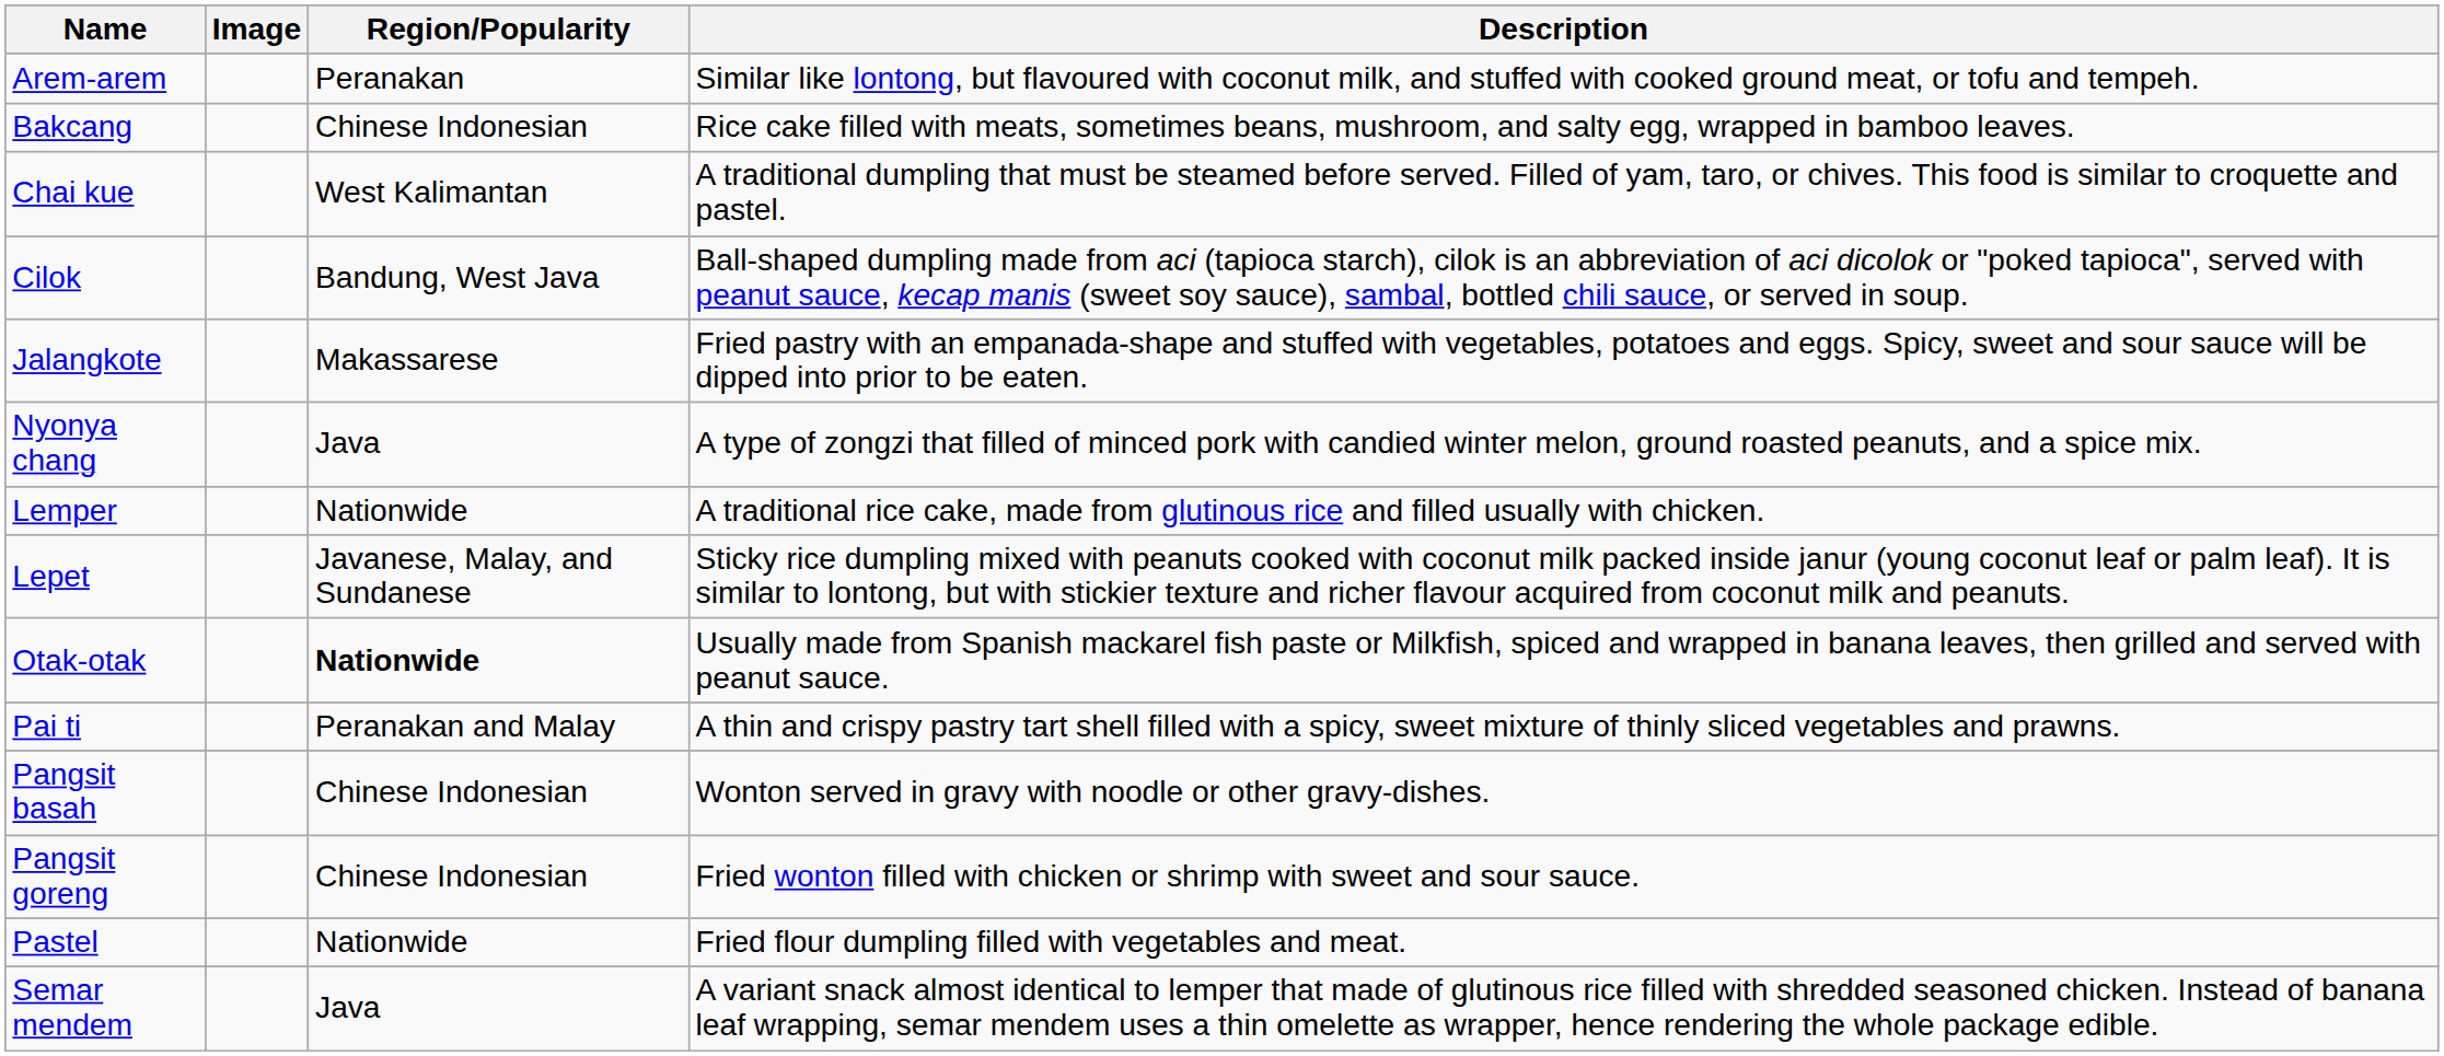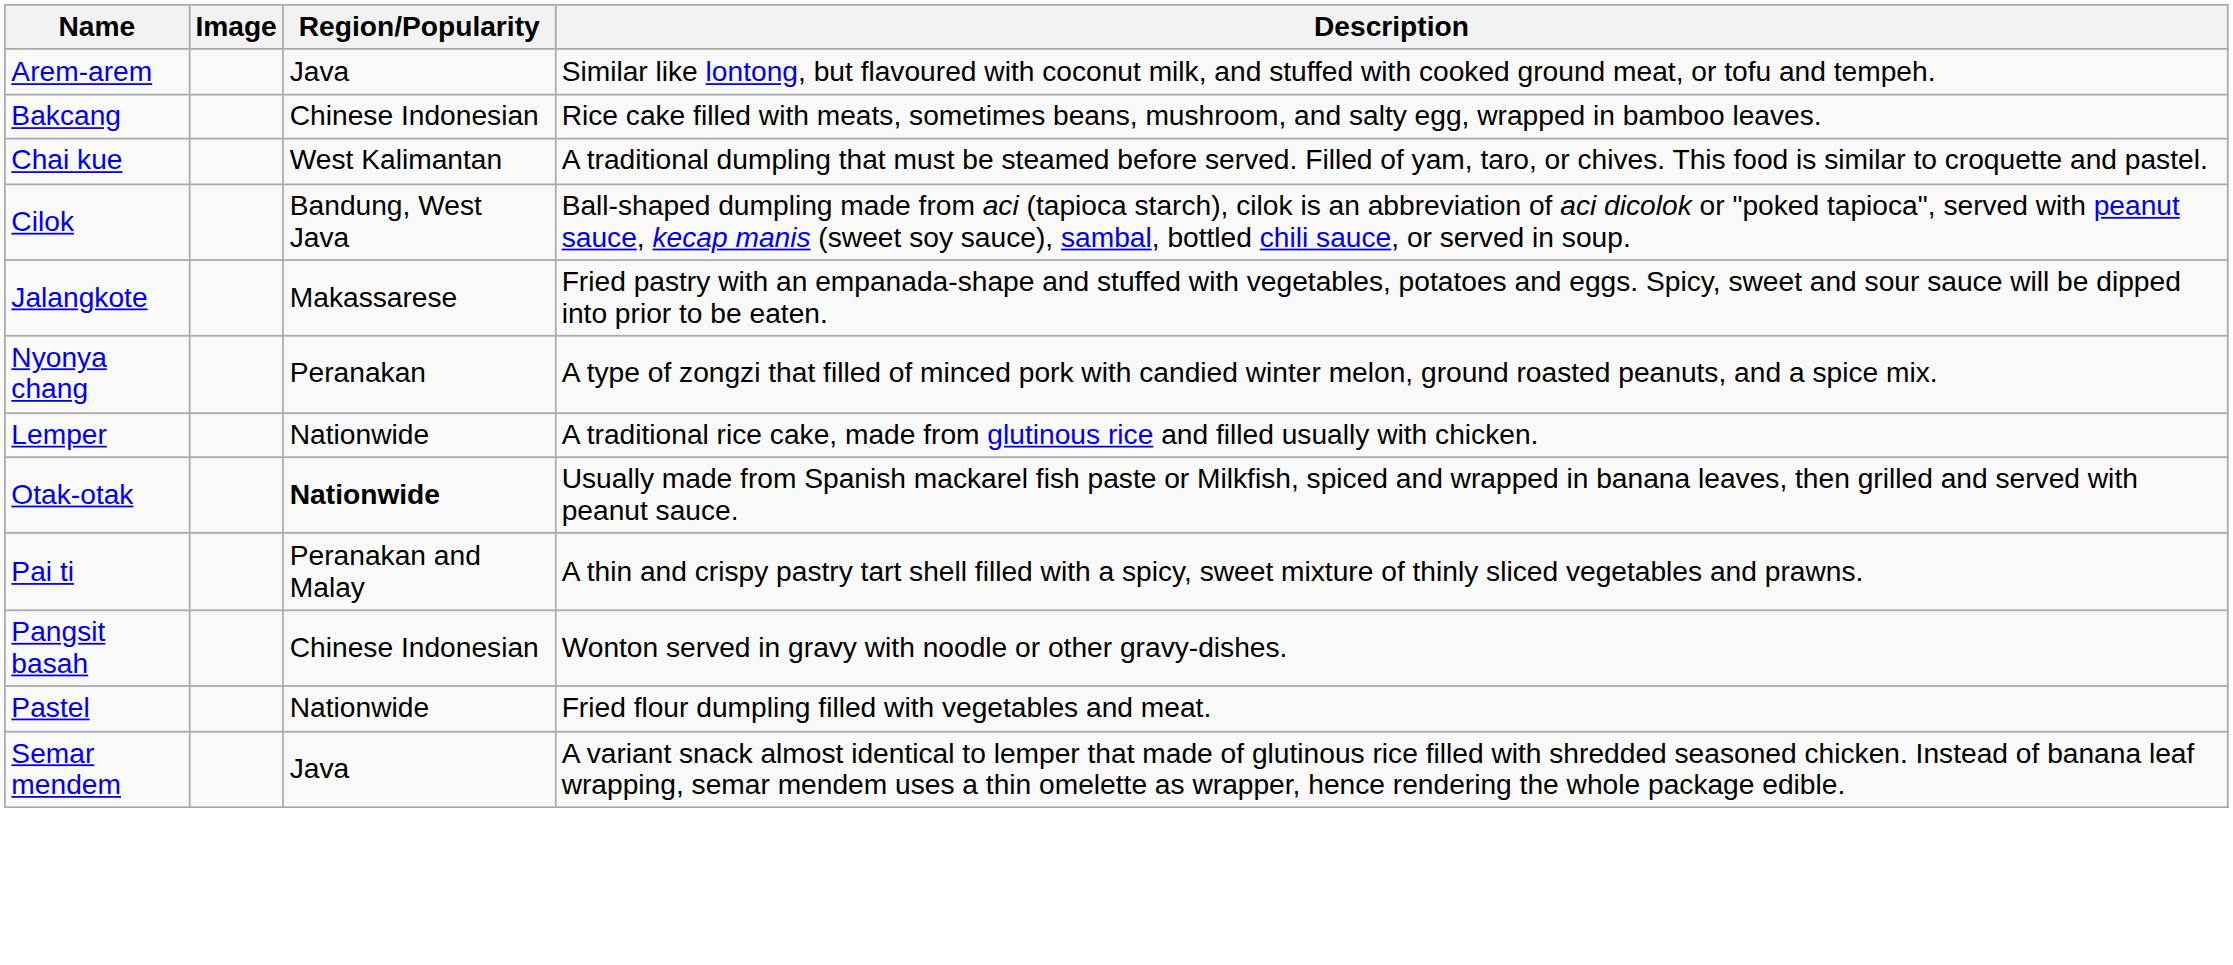 <table class="wikitable sortable" width="100%">
 <tr>
 <th>Name</th>
 <th>Image</th>
 <th>Region/Popularity</th>
 <th>Description</th>
 </tr>
 <tr>
 <td><a href='#'>Arem-arem</a></td>
 <td></td>
-<td>Peranakan</td>
+<td>Java</td>
 <td>Similar like <a href='#'>lontong</a>, but flavoured with coconut milk, and stuffed with cooked ground meat, or tofu and tempeh.</td>
 </tr>
 <tr>
 <td><a href='#'>Bakcang</a></td>
 <td></td>
 <td>Chinese Indonesian</td>
 <td>Rice cake filled with meats, sometimes beans, mushroom, and salty egg, wrapped in bamboo leaves.</td>
 </tr>
 <tr>
 <td><a href='#'>Chai kue</a></td>
 <td></td>
 <td>West Kalimantan</td>
 <td>A traditional dumpling that must be steamed before served. Filled of yam, taro, or chives. This food is similar to croquette and pastel.</td>
 </tr>
 <tr>
 <td><a href='#'>Cilok</a></td>
 <td></td>
 <td>Bandung, West Java</td>
 <td>Ball-shaped dumpling made from <em>aci</em> (tapioca starch), cilok is an abbreviation of <em>aci dicolok</em> or "poked tapioca", served with <a href='#'>peanut sauce</a>, <em><a href='#'>kecap manis</a></em> (sweet soy sauce), <a href='#'>sambal</a>, bottled <a href='#'>chili sauce</a>, or served in soup.</td>
 </tr>
 <tr>
 <td><a href='#'>Jalangkote</a></td>
 <td></td>
 <td>Makassarese</td>
 <td>Fried pastry with an empanada-shape and stuffed with vegetables, potatoes and eggs. Spicy, sweet and sour sauce will be dipped into prior to be eaten.</td>
 </tr>
 <tr>
 <td><a href='#'>Nyonya chang</a></td>
 <td></td>
-<td>Java</td>
+<td>Peranakan</td>
 <td>A type of zongzi that filled of minced pork with candied winter melon, ground roasted peanuts, and a spice mix.</td>
 </tr>
 <tr>
 <td><a href='#'>Lemper</a></td>
 <td></td>
 <td>Nationwide</td>
 <td>A traditional rice cake, made from <a href='#'>glutinous rice</a> and filled usually with chicken.</td>
-</tr>
-<tr>
-<td><a href='#'>Lepet</a></td>
-<td></td>
-<td>Javanese, Malay, and Sundanese</td>
-<td>Sticky rice dumpling mixed with peanuts cooked with coconut milk packed inside janur (young coconut leaf or palm leaf). It is similar to lontong, but with stickier texture and richer flavour acquired from coconut milk and peanuts.</td>
 </tr>
 <tr>
 <td><a href='#'>Otak-otak</a></td>
 <td></td>
 <td><strong>Nationwide</strong></td>
 <td>Usually made from Spanish mackarel fish paste or Milkfish, spiced and wrapped in banana leaves, then grilled and served with peanut sauce.</td>
 </tr>
 <tr>
 <td><a href='#'>Pai ti</a></td>
 <td></td>
 <td>Peranakan and Malay</td>
 <td>A thin and crispy pastry tart shell filled with a spicy, sweet mixture of thinly sliced vegetables and prawns.</td>
 </tr>
 <tr>
 <td><a href='#'>Pangsit basah</a></td>
 <td></td>
 <td>Chinese Indonesian</td>
 <td>Wonton served in gravy with noodle or other gravy-dishes.</td>
 </tr>
 <tr>
-<td><a href='#'>Pangsit goreng</a></td>
-<td></td>
-<td>Chinese Indonesian</td>
-<td>Fried <a href='#'>wonton</a> filled with chicken or shrimp with sweet and sour sauce.</td>
-</tr>
-<tr>
 <td><a href='#'>Pastel</a></td>
 <td></td>
 <td>Nationwide</td>
 <td>Fried flour dumpling filled with vegetables and meat.</td>
 </tr>
 <tr>
 <td><a href='#'>Semar mendem</a></td>
 <td></td>
 <td>Java</td>
 <td>A variant snack almost identical to lemper that made of glutinous rice filled with shredded seasoned chicken. Instead of banana leaf wrapping, semar mendem uses a thin omelette as wrapper, hence rendering the whole package edible.</td>
 </tr>
 <tr>
 </tr>
 </table>
